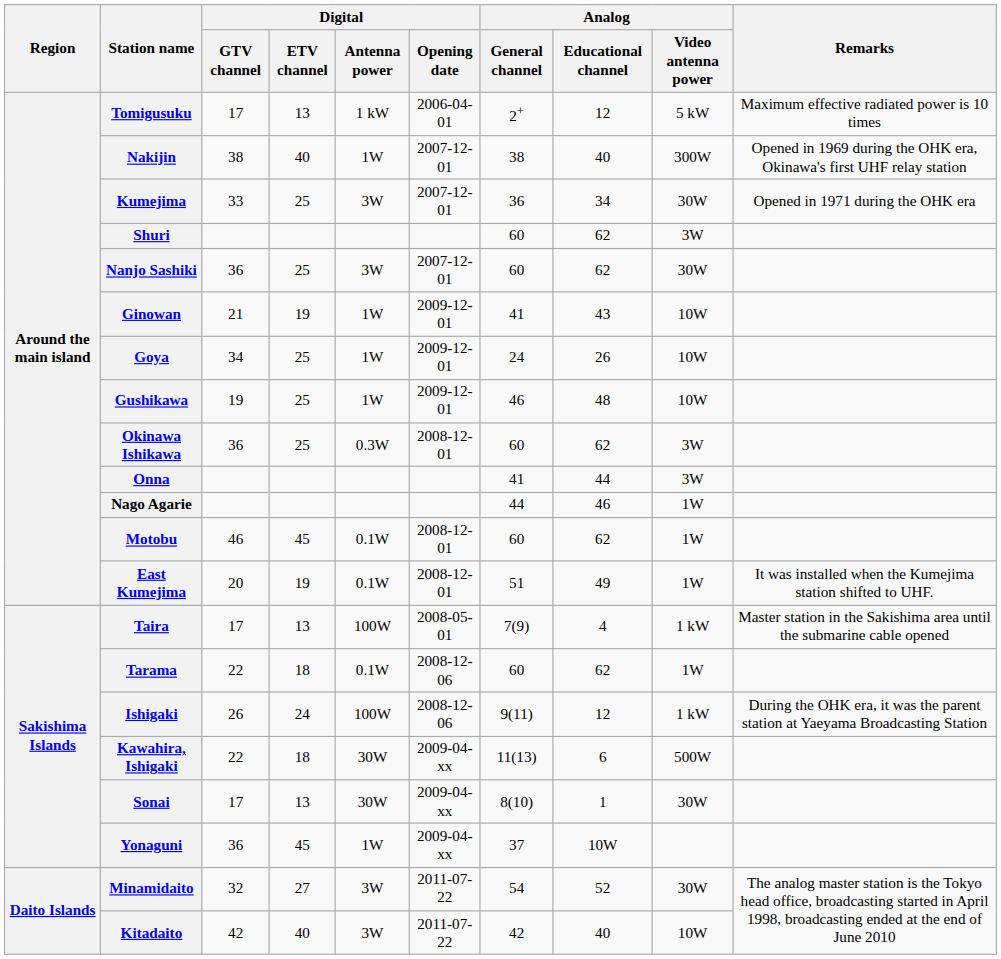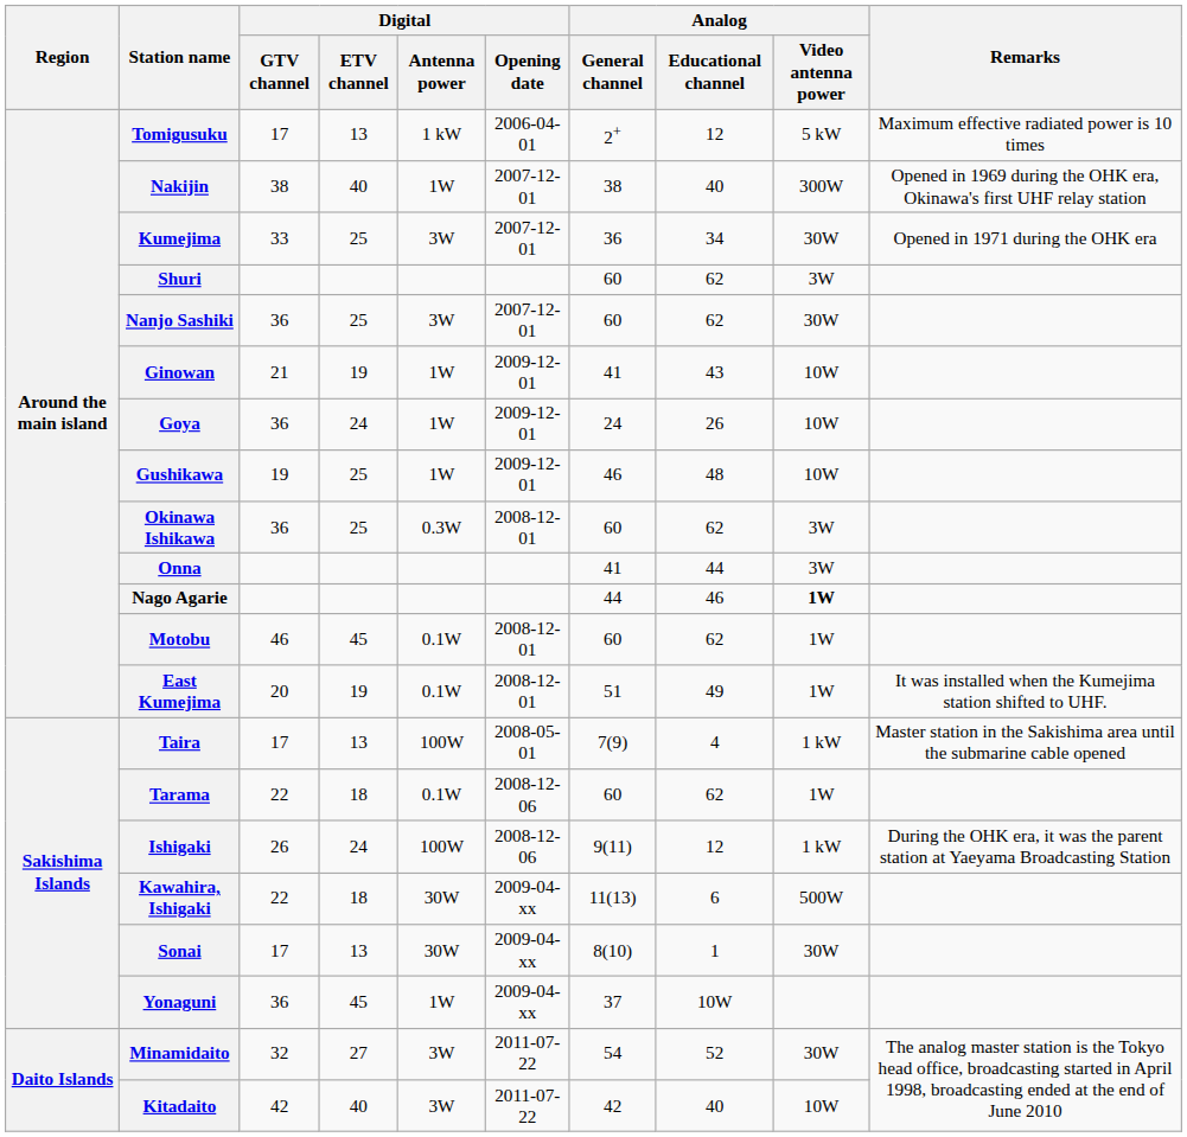 <table class="wikitable" style="text-align:center; font-size:smaller;">
 <tr>
 <th rowspan=2>Region</th>
 <th rowspan=2>Station name</th>
 <th colspan=4>Digital</th>
 <th colspan=3>Analog</th>
 <th rowspan=2>Remarks</th>
 </tr>
 <tr>
 <th>GTV channel</th>
 <th>ETV channel</th>
 <th>Antenna power</th>
 <th>Opening date</th>
 <th>General channel</th>
 <th>Educational channel</th>
 <th>Video antenna power</th>
 </tr>
 <tr>
 <th rowspan=13>Around the main island</th>
 <th><a href='#'>Tomigusuku</a></th>
 <td>17</td>
 <td>13</td>
 <td>1 kW</td>
 <td>2006-04-01</td>
 <td>2<sup>+</sup></td>
 <td>12</td>
 <td>5 kW</td>
 <td>Maximum effective radiated power is 10 times</td>
 </tr>
 <tr>
 <th><a href='#'>Nakijin</a></th>
 <td>38</td>
 <td>40</td>
 <td>1W</td>
 <td>2007-12-01</td>
 <td>38</td>
 <td>40</td>
 <td>300W</td>
 <td>Opened in 1969 during the OHK era, Okinawa's first UHF relay station</td>
 </tr>
 <tr>
 <th><a href='#'>Kumejima</a></th>
 <td>33</td>
 <td>25</td>
 <td>3W</td>
 <td>2007-12-01</td>
 <td>36</td>
 <td>34</td>
 <td>30W</td>
 <td>Opened in 1971 during the OHK era</td>
 </tr>
 <tr>
 <th><a href='#'>Shuri</a></th>
 <td></td>
 <td></td>
 <td></td>
 <td></td>
 <td>60</td>
 <td>62</td>
 <td>3W</td>
 <td></td>
 </tr>
 <tr>
 <th><a href='#'>Nanjo Sashiki</a></th>
 <td>36</td>
 <td>25</td>
 <td>3W</td>
 <td>2007-12-01</td>
 <td>60</td>
 <td>62</td>
 <td>30W</td>
 <td></td>
 </tr>
 <tr>
 <th><a href='#'>Ginowan</a></th>
 <td>21</td>
 <td>19</td>
 <td>1W</td>
 <td>2009-12-01</td>
 <td>41</td>
 <td>43</td>
 <td>10W</td>
 <td></td>
 </tr>
 <tr>
 <th><a href='#'>Goya</a></th>
-<td>34</td>
-<td>25</td>
+<td>36</td>
+<td>24</td>
 <td>1W</td>
 <td>2009-12-01</td>
 <td>24</td>
 <td>26</td>
 <td>10W</td>
 <td></td>
 </tr>
 <tr>
 <th><a href='#'>Gushikawa</a></th>
 <td>19</td>
 <td>25</td>
 <td>1W</td>
 <td>2009-12-01</td>
 <td>46</td>
 <td>48</td>
 <td>10W</td>
 <td></td>
 </tr>
 <tr>
 <th><a href='#'>Okinawa Ishikawa</a></th>
 <td>36</td>
 <td>25</td>
 <td>0.3W</td>
 <td>2008-12-01</td>
 <td>60</td>
 <td>62</td>
 <td>3W</td>
 <td></td>
 </tr>
 <tr>
 <th><a href='#'>Onna</a></th>
 <td></td>
 <td></td>
 <td></td>
 <td></td>
 <td>41</td>
 <td>44</td>
 <td>3W</td>
 <td></td>
 </tr>
 <tr>
 <th>Nago Agarie</th>
 <td></td>
 <td></td>
 <td></td>
 <td></td>
 <td>44</td>
 <td>46</td>
-<td>1W</td>
+<td><strong>1W</strong></td>
 <td></td>
 </tr>
 <tr>
 <th><a href='#'>Motobu</a></th>
 <td>46</td>
 <td>45</td>
 <td>0.1W</td>
 <td>2008-12-01</td>
 <td>60</td>
 <td>62</td>
 <td>1W</td>
 <td></td>
 </tr>
 <tr>
 <th><a href='#'>East Kumejima</a></th>
 <td>20</td>
 <td>19</td>
 <td>0.1W</td>
 <td>2008-12-01</td>
 <td>51</td>
 <td>49</td>
 <td>1W</td>
 <td>It was installed when the Kumejima station shifted to UHF.</td>
 </tr>
 <tr>
 <th rowspan=6><a href='#'>Sakishima Islands</a></th>
 <th><a href='#'>Taira</a></th>
 <td>17</td>
 <td>13</td>
 <td>100W</td>
 <td>2008-05-01</td>
 <td>7(9)</td>
 <td>4</td>
 <td>1 kW</td>
 <td>Master station in the Sakishima area until the submarine cable opened</td>
 </tr>
 <tr>
 <th><a href='#'>Tarama</a></th>
 <td>22</td>
 <td>18</td>
 <td>0.1W</td>
 <td>2008-12-06</td>
 <td>60</td>
 <td>62</td>
 <td>1W</td>
 <td></td>
 </tr>
 <tr>
 <th><a href='#'>Ishigaki</a></th>
 <td>26</td>
 <td>24</td>
 <td>100W</td>
 <td>2008-12-06</td>
 <td>9(11)</td>
 <td>12</td>
 <td>1 kW</td>
 <td>During the OHK era, it was the parent station at Yaeyama Broadcasting Station</td>
 </tr>
 <tr>
 <th><a href='#'>Kawahira, Ishigaki</a></th>
 <td>22</td>
 <td>18</td>
 <td>30W</td>
 <td>2009-04-xx</td>
 <td>11(13)</td>
 <td>6</td>
 <td>500W</td>
 <td></td>
 </tr>
 <tr>
 <th><a href='#'>Sonai</a></th>
 <td>17</td>
 <td>13</td>
 <td>30W</td>
 <td>2009-04-xx</td>
 <td>8(10)</td>
 <td>1</td>
 <td>30W</td>
 <td></td>
 </tr>
 <tr>
 <th><a href='#'>Yonaguni</a></th>
 <td>36</td>
 <td>45</td>
 <td>1W</td>
 <td>2009-04-xx</td>
 <td>37</td>
 <td>10W</td>
 <td></td>
 </tr>
 <tr>
 <th rowspan=2><a href='#'>Daito Islands</a></th>
 <th><a href='#'>Minamidaito</a></th>
 <td>32</td>
 <td>27</td>
 <td>3W</td>
 <td>2011-07-22</td>
 <td>54</td>
 <td>52</td>
 <td>30W</td>
 <td rowspan=2>The analog master station is the Tokyo head office, broadcasting started in April 1998, broadcasting ended at the end of June 2010</td>
 </tr>
 <tr>
 <th><a href='#'>Kitadaito</a></th>
 <td>42</td>
 <td>40</td>
 <td>3W</td>
 <td>2011-07-22</td>
 <td>42</td>
 <td>40</td>
 <td>10W</td>
 </tr>
 </table>
